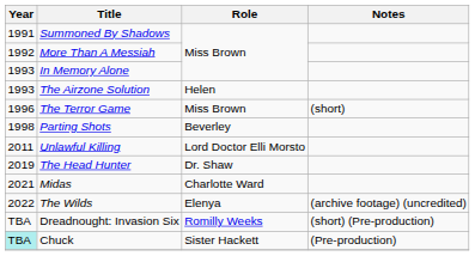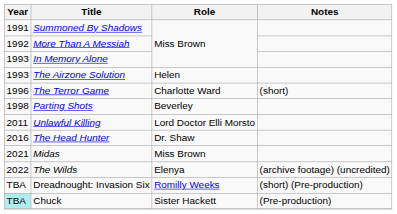 <table class=wikitable>
 <tr>
 <th>Year</th>
 <th>Title</th>
 <th>Role</th>
 <th>Notes</th>
 </tr>
 <tr>
 <td>1991</td>
 <td><em><a href='#'>Summoned By Shadows</a></em></td>
 <td rowspan=3>Miss Brown</td>
 <td></td>
 </tr>
 <tr>
 <td>1992</td>
 <td><em><a href='#'>More Than A Messiah</a></em></td>
 <td></td>
 </tr>
 <tr>
 <td>1993</td>
 <td><em><a href='#'>In Memory Alone</a></em></td>
 <td></td>
 </tr>
 <tr>
 <td>1993</td>
 <td><em><a href='#'>The Airzone Solution</a></em></td>
 <td>Helen</td>
 <td></td>
 </tr>
 <tr>
 <td>1996</td>
 <td><em><a href='#'>The Terror Game</a></em></td>
-<td>Miss Brown</td>
+<td>Charlotte Ward</td>
 <td>(short)</td>
 </tr>
 <tr>
 <td>1998</td>
 <td><em><a href='#'>Parting Shots</a></em></td>
 <td>Beverley</td>
 <td></td>
 </tr>
 <tr>
 <td>2011</td>
 <td><em><a href='#'>Unlawful Killing</a></em></td>
 <td>Lord Doctor Elli Morsto</td>
 <td></td>
 </tr>
 <tr>
-<td>2019</td>
+<td>2016</td>
 <td><em><a href='#'>The Head Hunter</a></em></td>
 <td>Dr. Shaw</td>
 <td></td>
 </tr>
 <tr>
 <td>2021</td>
 <td><em> Midas</em></td>
-<td>Charlotte Ward</td>
+<td>Miss Brown</td>
 <td></td>
 </tr>
 <tr>
 <td>2022</td>
 <td><em>The Wilds</em></td>
 <td>Elenya</td>
 <td>(archive footage) (uncredited)</td>
 </tr>
 <tr>
 <td>TBA</td>
 <td>Dreadnought: Invasion Six</td>
 <td><a href='#'>Romilly Weeks</a></td>
 <td>(short) (Pre-production)</td>
 </tr>
 <tr>
 <td style="background: paleturquoise;">TBA</td>
 <td>Chuck</td>
 <td>Sister Hackett</td>
 <td>(Pre-production)</td>
 </tr>
 <tr>
 </tr>
 </table>
